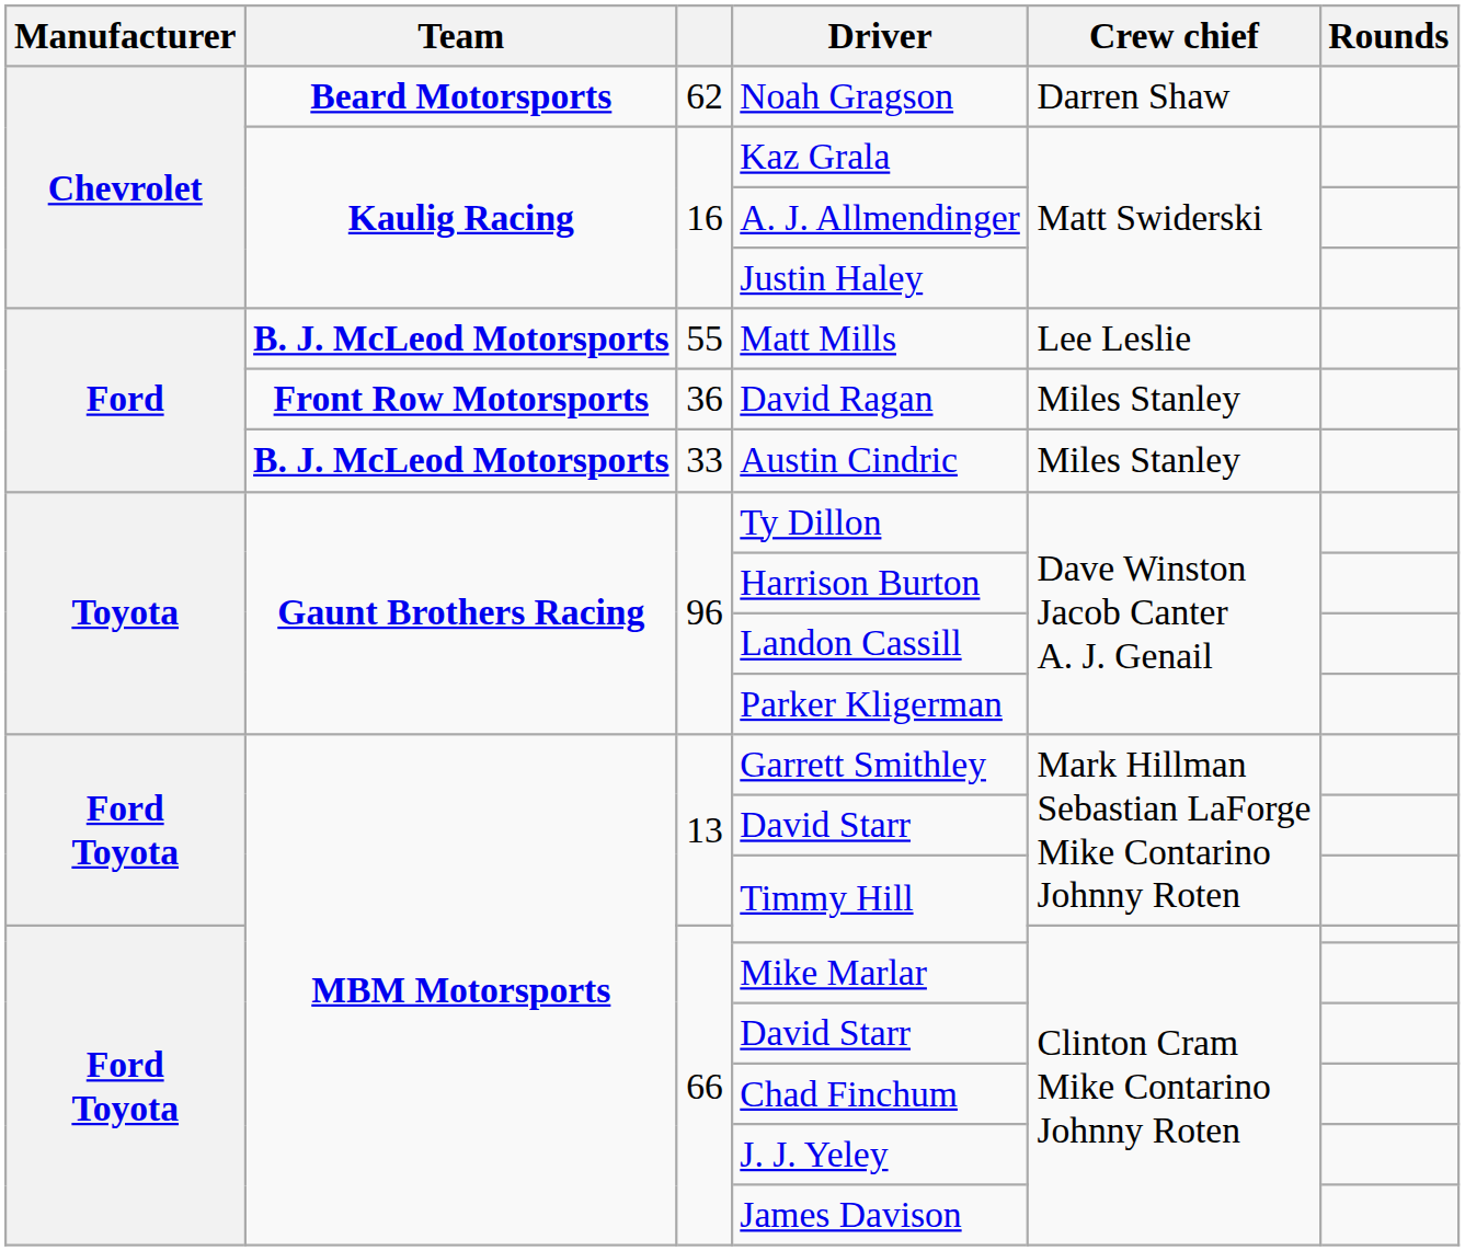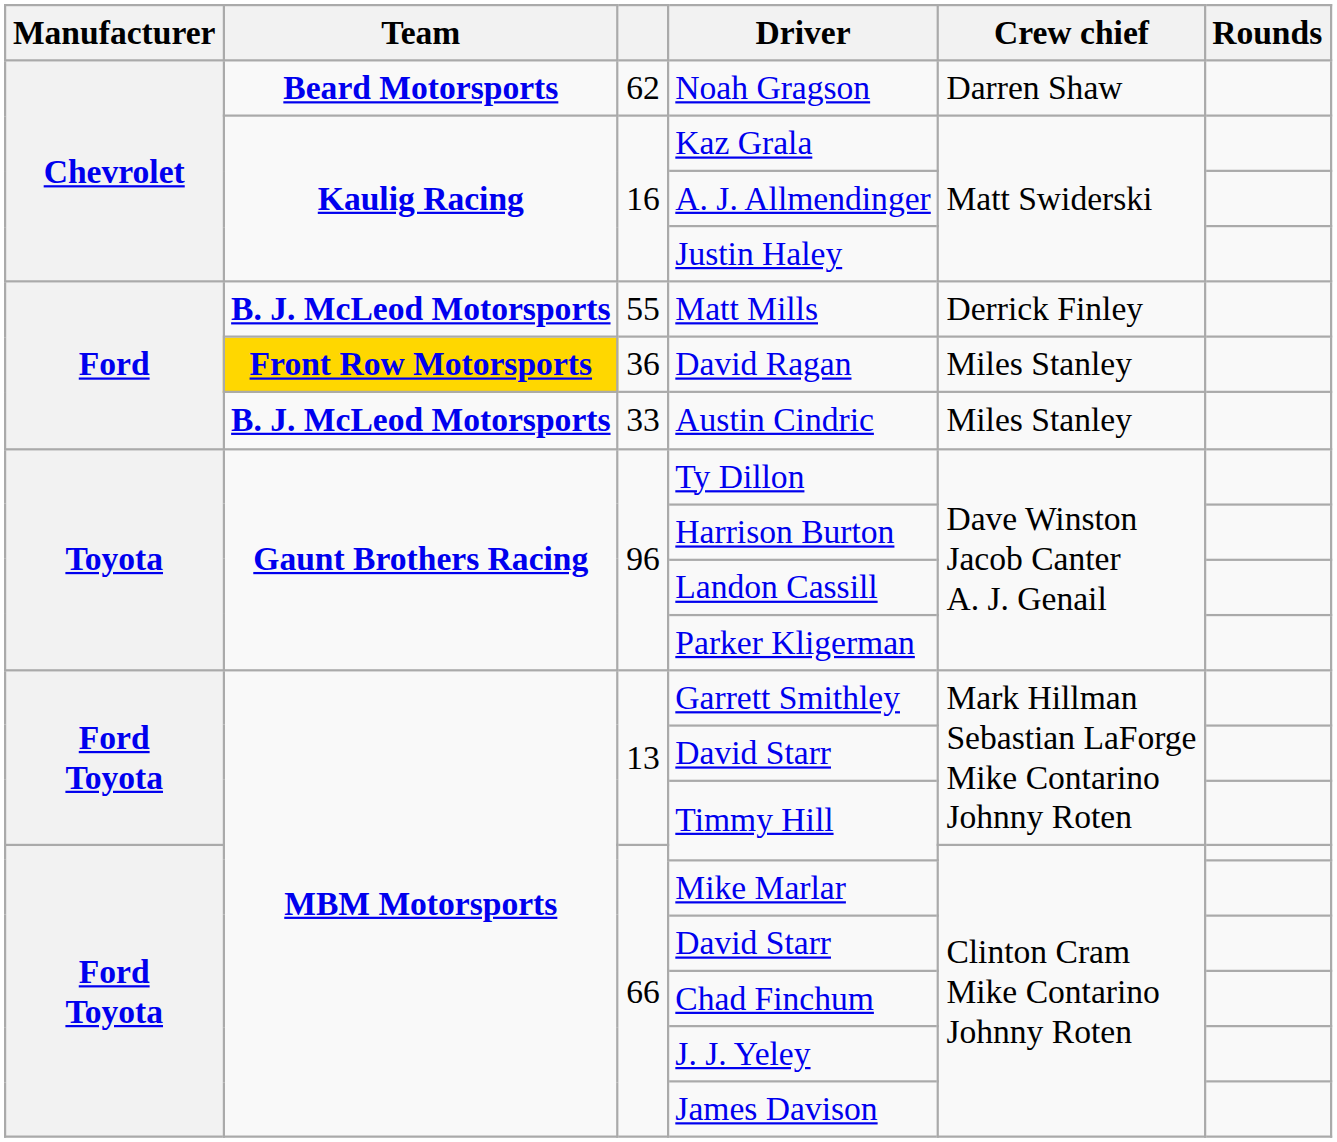 <table class="wikitable" style="font-size: 95%;">
 <tr>
 <th>Manufacturer</th>
 <th>Team</th>
 <th></th>
 <th>Driver</th>
 <th>Crew chief</th>
 <th>Rounds</th>
 </tr>
 <tr>
 <th rowspan=4><a href='#'>Chevrolet</a></th>
 <td style="text-align:center;"><strong><a href='#'>Beard Motorsports</a></strong></td>
 <td>62</td>
 <td><a href='#'>Noah Gragson</a></td>
 <td>Darren Shaw</td>
 <td></td>
 </tr>
 <tr>
 <td rowspan=3 style="text-align:center;"><strong><a href='#'>Kaulig Racing</a></strong></td>
 <td rowspan=3>16</td>
 <td><a href='#'>Kaz Grala</a></td>
 <td rowspan=3>Matt Swiderski</td>
 <td></td>
 </tr>
 <tr>
 <td><a href='#'>A. J. Allmendinger</a></td>
 <td></td>
 </tr>
 <tr>
 <td><a href='#'>Justin Haley</a></td>
 <td></td>
 </tr>
 <tr>
 <th rowspan=3><a href='#'>Ford</a></th>
 <td style="text-align:center;"><strong><a href='#'>B. J. McLeod Motorsports</a></strong></td>
 <td>55</td>
 <td><a href='#'>Matt Mills</a></td>
-<td>Lee Leslie</td>
+<td>Derrick Finley</td>
 <td></td>
 </tr>
 <tr>
-<td style="text-align:center;"><strong><a href='#'>Front Row Motorsports</a></strong></td>
+<td style="background: gold; text-align:center;"><strong><a href='#'>Front Row Motorsports</a></strong></td>
 <td>36</td>
 <td><a href='#'>David Ragan</a></td>
 <td>Miles Stanley</td>
 <td></td>
 </tr>
 <tr>
 <td style="text-align:center;"><strong><a href='#'>B. J. McLeod Motorsports</a></strong></td>
 <td>33</td>
 <td><a href='#'>Austin Cindric</a></td>
 <td>Miles Stanley</td>
 <td></td>
 </tr>
 <tr>
 <th rowspan="4"><a href='#'>Toyota</a></th>
 <td rowspan="4" style="text-align:center;"><strong><a href='#'>Gaunt Brothers Racing</a></strong></td>
 <td rowspan="4">96</td>
 <td><a href='#'>Ty Dillon</a></td>
 <td rowspan="4">Dave Winston <small></small> <br> Jacob Canter <small></small> <br> A. J. Genail <small></small></td>
 <td></td>
 </tr>
 <tr>
 <td><a href='#'>Harrison Burton</a></td>
 <td></td>
 </tr>
 <tr>
 <td><a href='#'>Landon Cassill</a></td>
 <td></td>
 </tr>
 <tr>
 <td><a href='#'>Parker Kligerman</a></td>
 <td></td>
 </tr>
 <tr>
 <th rowspan="3"><a href='#'>Ford</a> <small></small> <br> <a href='#'>Toyota</a> <small></small></th>
 <td rowspan="9" style="text-align:center;"><strong><a href='#'>MBM Motorsports</a></strong></td>
 <td rowspan="3">13</td>
 <td><a href='#'>Garrett Smithley</a></td>
 <td rowspan="3">Mark Hillman <small></small><br>Sebastian LaForge <small></small><br>Mike Contarino <small></small><br>Johnny Roten <small></small></td>
 <td></td>
 </tr>
 <tr>
 <td><a href='#'>David Starr</a></td>
 <td></td>
 </tr>
 <tr>
 <td rowspan=2><a href='#'>Timmy Hill</a></td>
 <td></td>
 </tr>
 <tr>
 <th rowspan=6><a href='#'>Ford</a> <small></small> <br> <a href='#'>Toyota</a> <small></small></th>
 <td rowspan=6>66</td>
 <td rowspan=6>Clinton Cram <small></small> <br> Mike Contarino <small></small> <br> Johnny Roten <small></small></td>
 <td></td>
 </tr>
 <tr>
 <td><a href='#'>Mike Marlar</a></td>
 <td></td>
 </tr>
 <tr>
 <td><a href='#'>David Starr</a></td>
 <td></td>
 </tr>
 <tr>
 <td><a href='#'>Chad Finchum</a></td>
 <td></td>
 </tr>
 <tr>
 <td><a href='#'>J. J. Yeley</a></td>
 <td></td>
 </tr>
 <tr>
 <td><a href='#'>James Davison</a></td>
 <td></td>
 </tr>
 </table>
